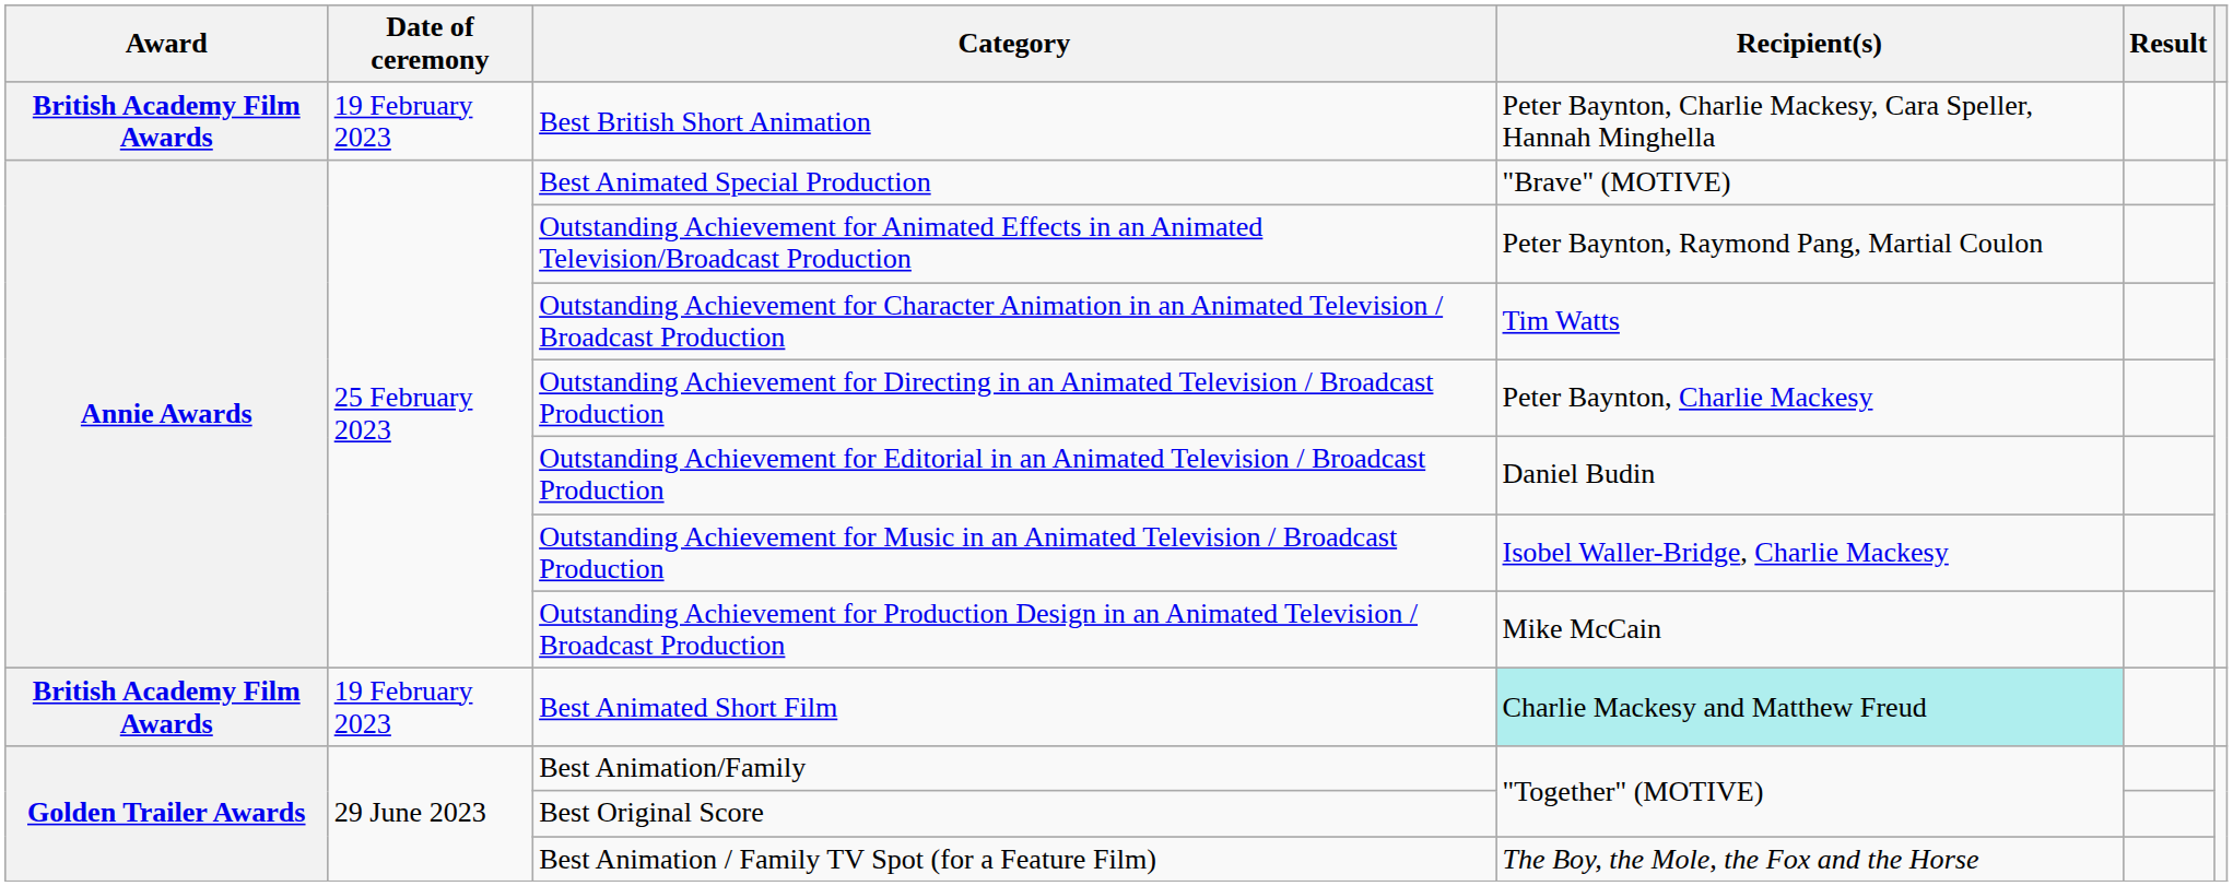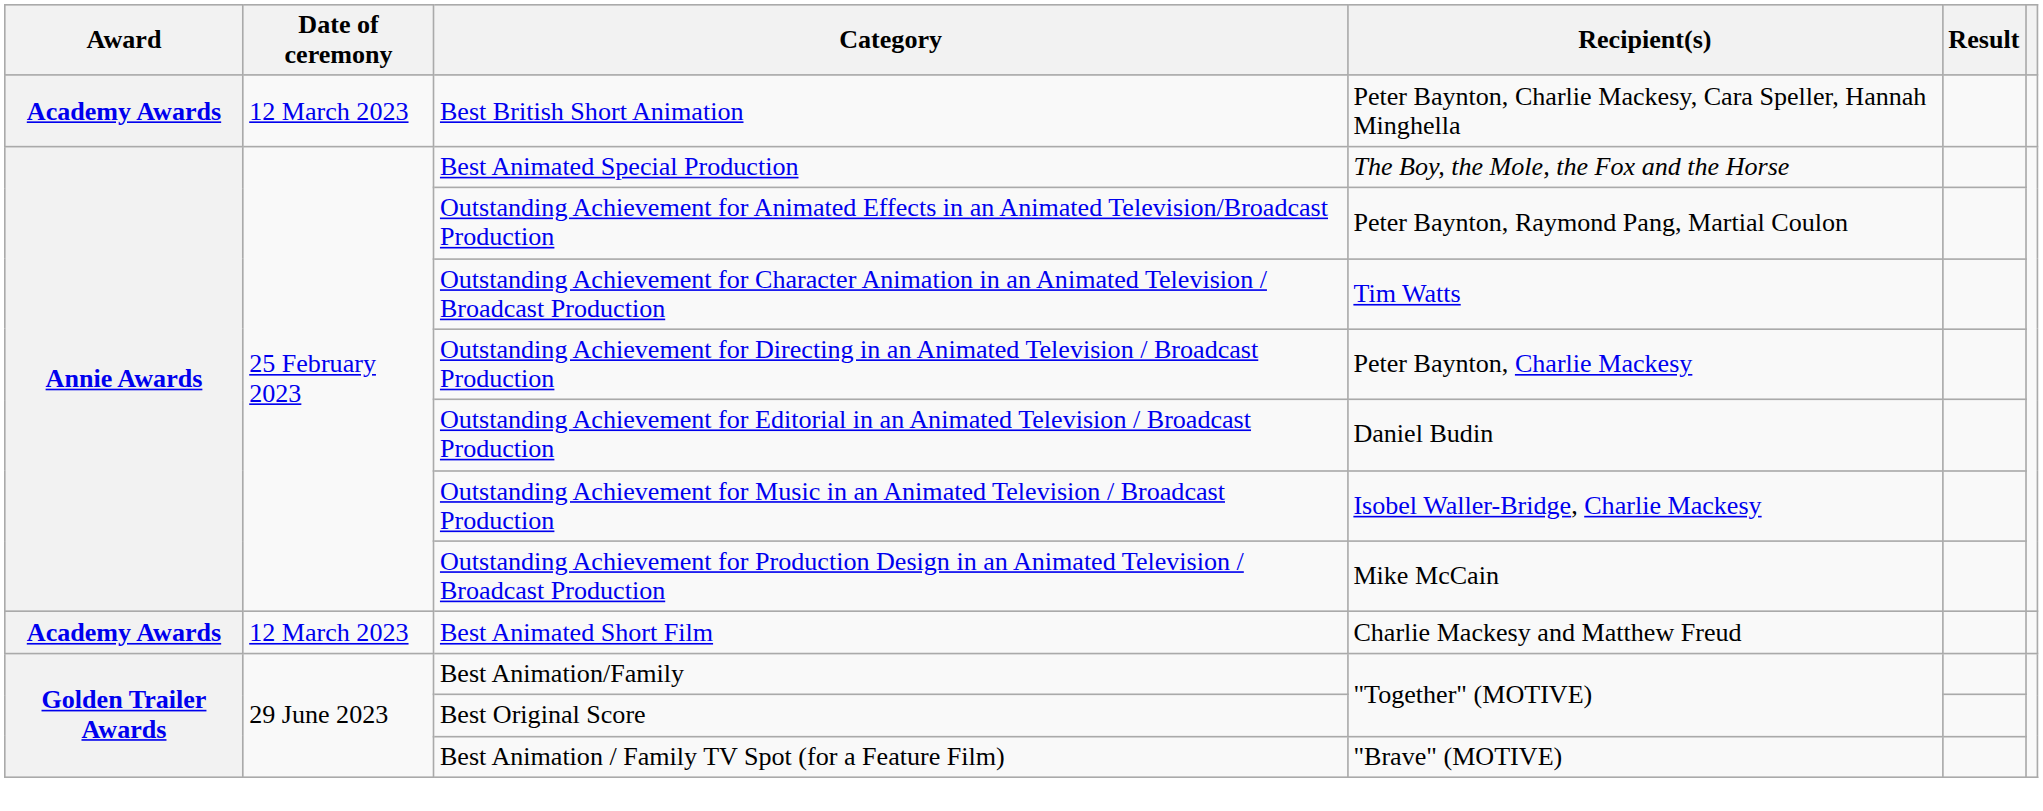 <table class="wikitable plainrowheaders sortable">
 <tr>
 <th scope="col">Award</th>
 <th scope="col">Date of ceremony</th>
 <th scope="col">Category</th>
 <th scope="col">Recipient(s)</th>
 <th scope="col">Result</th>
 <th scope="col" class="unsortable"></th>
 </tr>
 <tr>
-<th scope="row"><a href='#'>British Academy Film Awards</a></th>
-<td><a href='#'>19 February 2023</a></td>
+<th scope="row"><a href='#'>Academy Awards</a></th>
+<td><a href='#'>12 March 2023</a></td>
 <td><a href='#'>Best British Short Animation</a></td>
 <td>Peter Baynton, Charlie Mackesy, Cara Speller, Hannah Minghella</td>
 <td></td>
 <td align="center"></td>
 </tr>
 <tr>
 <th scope="row" rowspan="7"><a href='#'>Annie Awards</a></th>
 <td rowspan="7"><a href='#'>25 February 2023</a></td>
 <td><a href='#'>Best Animated Special Production</a></td>
-<td>"Brave" (MOTIVE)</td>
+<td><em>The Boy, the Mole, the Fox and the Horse</em></td>
 <td></td>
 <td rowspan="7" align="center"></td>
 </tr>
 <tr>
 <td><a href='#'>Outstanding Achievement for Animated Effects in an Animated Television/Broadcast Production</a></td>
 <td>Peter Baynton, Raymond Pang, Martial Coulon</td>
 <td></td>
 </tr>
 <tr>
 <td><a href='#'>Outstanding Achievement for Character Animation in an Animated Television / Broadcast Production</a></td>
 <td><a href='#'>Tim Watts</a></td>
 <td></td>
 </tr>
 <tr>
 <td><a href='#'>Outstanding Achievement for Directing in an Animated Television / Broadcast Production</a></td>
 <td>Peter Baynton, <a href='#'>Charlie Mackesy</a></td>
 <td></td>
 </tr>
 <tr>
 <td><a href='#'>Outstanding Achievement for Editorial in an Animated Television / Broadcast Production</a></td>
 <td>Daniel Budin</td>
 <td></td>
 </tr>
 <tr>
 <td><a href='#'>Outstanding Achievement for Music in an Animated Television / Broadcast Production</a></td>
 <td><a href='#'>Isobel Waller-Bridge</a>, <a href='#'>Charlie Mackesy</a></td>
 <td></td>
 </tr>
 <tr>
 <td><a href='#'>Outstanding Achievement for Production Design in an Animated Television / Broadcast Production</a></td>
 <td>Mike McCain</td>
 <td></td>
 </tr>
 <tr>
-<th scope="row"><a href='#'>British Academy Film Awards</a></th>
-<td><a href='#'>19 February 2023</a></td>
+<th scope="row"><a href='#'>Academy Awards</a></th>
+<td><a href='#'>12 March 2023</a></td>
 <td><a href='#'>Best Animated Short Film</a></td>
-<td style="background: paleturquoise;">Charlie Mackesy and Matthew Freud</td>
+<td>Charlie Mackesy and Matthew Freud</td>
 <td></td>
 <td align="center"></td>
 </tr>
 <tr>
 <th scope="row" rowspan="3"><a href='#'>Golden Trailer Awards</a></th>
 <td rowspan="3">29 June 2023</td>
 <td>Best Animation/Family</td>
 <td rowspan="2">"Together" (MOTIVE)</td>
 <td></td>
 <td rowspan="3" style="text-align:center;"></td>
 </tr>
 <tr>
 <td>Best Original Score</td>
 <td></td>
 </tr>
 <tr>
 <td>Best Animation / Family TV Spot (for a Feature Film)</td>
-<td><em>The Boy, the Mole, the Fox and the Horse</em></td>
+<td>"Brave" (MOTIVE)</td>
 <td></td>
 </tr>
 <tr>
 </tr>
 </table>
